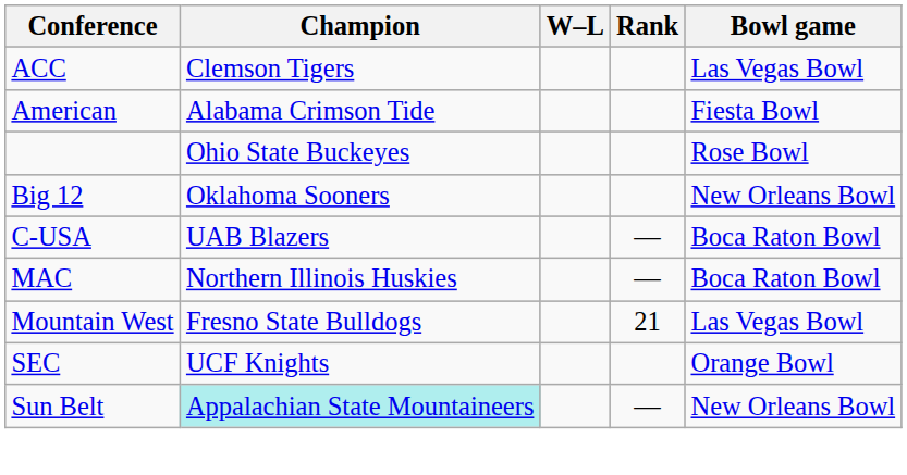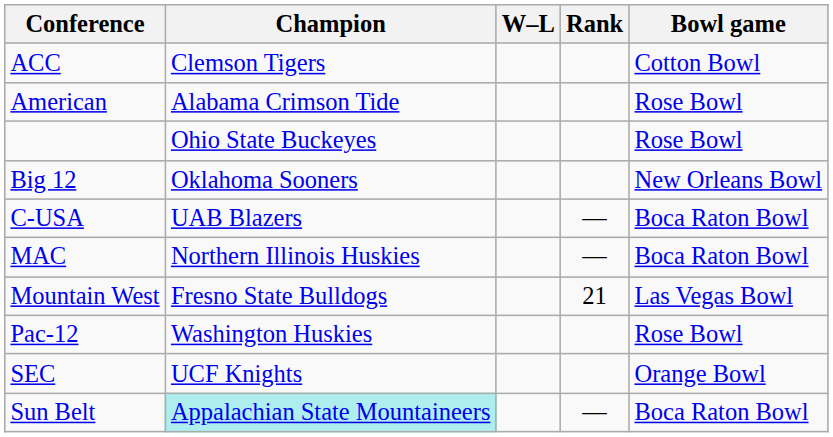 <table class="wikitable sortable">
 <tr>
 <th>Conference</th>
 <th>Champion</th>
 <th>W–L</th>
 <th>Rank</th>
 <th>Bowl game</th>
 </tr>
 <tr>
 <td><a href='#'>ACC</a></td>
 <td><a href='#'>Clemson Tigers</a></td>
 <td></td>
 <td align=center></td>
-<td><a href='#'>Las Vegas Bowl</a></td>
+<td><a href='#'>Cotton Bowl</a></td>
 </tr>
 <tr>
 <td><a href='#'>American</a></td>
 <td><a href='#'>Alabama Crimson Tide</a></td>
 <td></td>
 <td align=center></td>
-<td><a href='#'>Fiesta Bowl</a></td>
+<td><a href='#'>Rose Bowl</a></td>
 </tr>
 <tr>
 <td></td>
 <td><a href='#'>Ohio State Buckeyes</a></td>
 <td></td>
 <td align=center></td>
 <td><a href='#'>Rose Bowl</a></td>
 </tr>
 <tr>
 <td><a href='#'>Big 12</a></td>
 <td><a href='#'>Oklahoma Sooners</a></td>
 <td></td>
 <td align=center></td>
 <td><a href='#'>New Orleans Bowl</a></td>
 </tr>
 <tr>
 <td><a href='#'>C-USA</a></td>
 <td><a href='#'>UAB Blazers</a></td>
 <td></td>
 <td align=center>—</td>
 <td><a href='#'>Boca Raton Bowl</a></td>
 </tr>
 <tr>
 <td><a href='#'>MAC</a></td>
 <td><a href='#'>Northern Illinois Huskies</a></td>
 <td align=center></td>
 <td align=center>—</td>
 <td><a href='#'>Boca Raton Bowl</a></td>
 </tr>
 <tr>
 <td><a href='#'>Mountain West</a></td>
 <td><a href='#'>Fresno State Bulldogs</a></td>
 <td></td>
 <td align=center>21</td>
 <td><a href='#'>Las Vegas Bowl</a></td>
 </tr>
 <tr>
+<td><a href='#'>Pac-12</a></td>
+<td><a href='#'>Washington Huskies</a></td>
+<td></td>
+<td align=center></td>
+<td><a href='#'>Rose Bowl</a></td>
+</tr>
+<tr>
 <td><a href='#'>SEC</a></td>
 <td><a href='#'>UCF Knights</a></td>
 <td></td>
 <td align=center></td>
 <td><a href='#'>Orange Bowl</a></td>
 </tr>
 <tr>
 <td><a href='#'>Sun Belt</a></td>
 <td style="background: paleturquoise;"><a href='#'>Appalachian State Mountaineers</a></td>
 <td></td>
 <td align=center>—</td>
-<td><a href='#'>New Orleans Bowl</a></td>
+<td><a href='#'>Boca Raton Bowl</a></td>
 </tr>
 </table>
